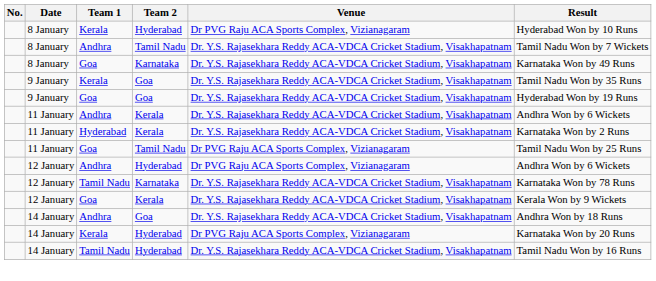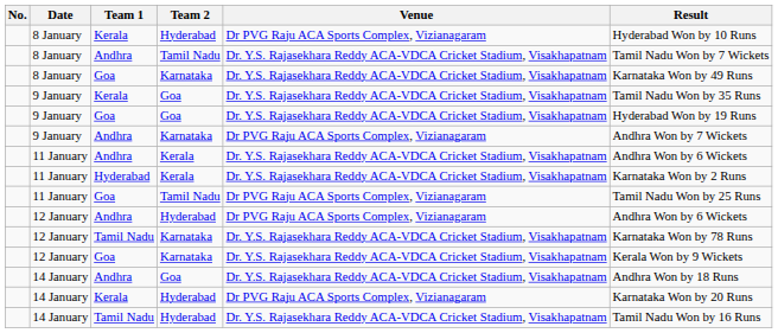 <table class="wikitable collapsible collapsed">
 <tr>
 <th>No.</th>
 <th>Date</th>
 <th>Team 1</th>
 <th>Team 2</th>
 <th>Venue</th>
 <th>Result</th>
 </tr>
 <tr>
 <td> </td>
 <td>8 January</td>
 <td><a href='#'>Kerala</a></td>
 <td><a href='#'>Hyderabad</a></td>
 <td><a href='#'>Dr PVG Raju ACA Sports Complex</a>, <a href='#'>Vizianagaram</a></td>
 <td>Hyderabad Won by 10 Runs</td>
 </tr>
 <tr>
 <td> </td>
 <td>8 January</td>
 <td><a href='#'>Andhra</a></td>
 <td><a href='#'>Tamil Nadu</a></td>
 <td><a href='#'>Dr. Y.S. Rajasekhara Reddy ACA-VDCA Cricket Stadium</a>, <a href='#'>Visakhapatnam</a></td>
 <td>Tamil Nadu Won by 7 Wickets</td>
 </tr>
 <tr>
 <td> </td>
 <td>8 January</td>
 <td><a href='#'>Goa</a></td>
 <td><a href='#'>Karnataka</a></td>
 <td><a href='#'>Dr. Y.S. Rajasekhara Reddy ACA-VDCA Cricket Stadium</a>, <a href='#'>Visakhapatnam</a></td>
 <td>Karnataka Won by 49 Runs</td>
 </tr>
 <tr>
 <td> </td>
 <td>9 January</td>
 <td><a href='#'>Kerala</a></td>
 <td><a href='#'>Goa</a></td>
 <td><a href='#'>Dr. Y.S. Rajasekhara Reddy ACA-VDCA Cricket Stadium</a>, <a href='#'>Visakhapatnam</a></td>
 <td>Tamil Nadu Won by 35 Runs</td>
 </tr>
 <tr>
 <td> </td>
 <td>9 January</td>
 <td><a href='#'>Goa</a></td>
 <td><a href='#'>Goa</a></td>
 <td><a href='#'>Dr. Y.S. Rajasekhara Reddy ACA-VDCA Cricket Stadium</a>, <a href='#'>Visakhapatnam</a></td>
 <td>Hyderabad Won by 19 Runs</td>
 </tr>
 <tr>
 <td> </td>
+<td>9 January</td>
+<td><a href='#'>Andhra</a></td>
+<td><a href='#'>Karnataka</a></td>
+<td><a href='#'>Dr PVG Raju ACA Sports Complex</a>, <a href='#'>Vizianagaram</a></td>
+<td>Andhra Won by 7 Wickets</td>
+</tr>
+<tr>
+<td> </td>
 <td>11 January</td>
 <td><a href='#'>Andhra</a></td>
 <td><a href='#'>Kerala</a></td>
 <td><a href='#'>Dr. Y.S. Rajasekhara Reddy ACA-VDCA Cricket Stadium</a>, <a href='#'>Visakhapatnam</a></td>
 <td>Andhra Won by 6 Wickets</td>
 </tr>
 <tr>
 <td> </td>
 <td>11 January</td>
 <td><a href='#'>Hyderabad</a></td>
 <td><a href='#'>Kerala</a></td>
 <td><a href='#'>Dr. Y.S. Rajasekhara Reddy ACA-VDCA Cricket Stadium</a>, <a href='#'>Visakhapatnam</a></td>
 <td>Karnataka Won by 2 Runs</td>
 </tr>
 <tr>
 <td> </td>
 <td>11 January</td>
 <td><a href='#'>Goa</a></td>
 <td><a href='#'>Tamil Nadu</a></td>
 <td><a href='#'>Dr PVG Raju ACA Sports Complex</a>, <a href='#'>Vizianagaram</a></td>
 <td>Tamil Nadu Won by 25 Runs</td>
 </tr>
 <tr>
 <td> </td>
 <td>12 January</td>
 <td><a href='#'>Andhra</a></td>
 <td><a href='#'>Hyderabad</a></td>
 <td><a href='#'>Dr PVG Raju ACA Sports Complex</a>, <a href='#'>Vizianagaram</a></td>
 <td>Andhra Won by 6 Wickets</td>
 </tr>
 <tr>
 <td> </td>
 <td>12 January</td>
 <td><a href='#'>Tamil Nadu</a></td>
 <td><a href='#'>Karnataka</a></td>
 <td><a href='#'>Dr. Y.S. Rajasekhara Reddy ACA-VDCA Cricket Stadium</a>, <a href='#'>Visakhapatnam</a></td>
 <td>Karnataka Won by 78 Runs</td>
 </tr>
 <tr>
 <td> </td>
 <td>12 January</td>
 <td><a href='#'>Goa</a></td>
-<td><a href='#'>Kerala</a></td>
+<td><a href='#'>Karnataka</a></td>
 <td><a href='#'>Dr. Y.S. Rajasekhara Reddy ACA-VDCA Cricket Stadium</a>, <a href='#'>Visakhapatnam</a></td>
 <td>Kerala Won by 9 Wickets</td>
 </tr>
 <tr>
 <td> </td>
 <td>14 January</td>
 <td><a href='#'>Andhra</a></td>
 <td><a href='#'>Goa</a></td>
 <td><a href='#'>Dr. Y.S. Rajasekhara Reddy ACA-VDCA Cricket Stadium</a>, <a href='#'>Visakhapatnam</a></td>
 <td>Andhra Won by 18 Runs</td>
 </tr>
 <tr>
 <td> </td>
 <td>14 January</td>
 <td><a href='#'>Kerala</a></td>
 <td><a href='#'>Hyderabad</a></td>
 <td><a href='#'>Dr PVG Raju ACA Sports Complex</a>, <a href='#'>Vizianagaram</a></td>
 <td>Karnataka Won by 20 Runs</td>
 </tr>
 <tr>
 <td> </td>
 <td>14 January</td>
 <td><a href='#'>Tamil Nadu</a></td>
 <td><a href='#'>Hyderabad</a></td>
 <td><a href='#'>Dr. Y.S. Rajasekhara Reddy ACA-VDCA Cricket Stadium</a>, <a href='#'>Visakhapatnam</a></td>
 <td>Tamil Nadu Won by 16 Runs</td>
 </tr>
 </table>
